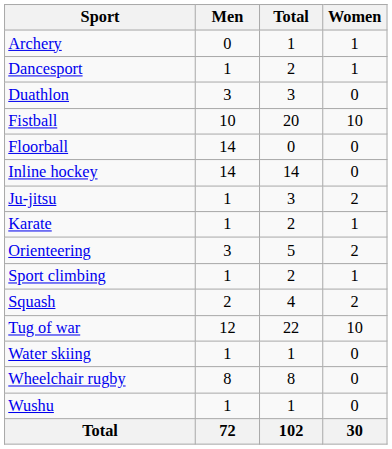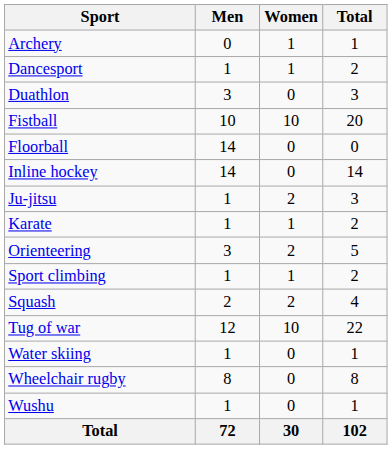 <table class="wikitable sortable" style="text-align:center;">
 <tr>
 <th width=180>Sport</th>
 <th width=55>Men</th>
+<th width=55>Women</th>
 <th width=55>Total</th>
-<th width=55>Women</th>
 </tr>
 <tr>
 <td align=left><a href='#'>Archery</a></td>
 <td>0</td>
 <td>1</td>
 <td>1</td>
 </tr>
 <tr>
 <td align=left><a href='#'>Dancesport</a></td>
 <td>1</td>
+<td>1</td>
 <td>2</td>
-<td>1</td>
 </tr>
 <tr>
 <td align=left><a href='#'>Duathlon</a></td>
 <td>3</td>
+<td>0</td>
 <td>3</td>
-<td>0</td>
 </tr>
 <tr>
 <td align=left><a href='#'>Fistball</a></td>
 <td>10</td>
+<td>10</td>
 <td>20</td>
-<td>10</td>
 </tr>
 <tr>
 <td align=left><a href='#'>Floorball</a></td>
 <td>14</td>
 <td>0</td>
 <td>0</td>
 </tr>
 <tr>
 <td align=left><a href='#'>Inline hockey</a></td>
 <td>14</td>
+<td>0</td>
 <td>14</td>
-<td>0</td>
 </tr>
 <tr>
 <td align=left><a href='#'>Ju-jitsu</a></td>
 <td>1</td>
+<td>2</td>
 <td>3</td>
-<td>2</td>
 </tr>
 <tr>
 <td align=left><a href='#'>Karate</a></td>
 <td>1</td>
+<td>1</td>
 <td>2</td>
-<td>1</td>
 </tr>
 <tr>
 <td align=left><a href='#'>Orienteering</a></td>
 <td>3</td>
+<td>2</td>
 <td>5</td>
-<td>2</td>
 </tr>
 <tr>
 <td align=left><a href='#'>Sport climbing</a></td>
 <td>1</td>
+<td>1</td>
 <td>2</td>
-<td>1</td>
 </tr>
 <tr>
 <td align=left><a href='#'>Squash</a></td>
 <td>2</td>
+<td>2</td>
 <td>4</td>
-<td>2</td>
 </tr>
 <tr>
 <td align=left><a href='#'>Tug of war</a></td>
 <td>12</td>
+<td>10</td>
 <td>22</td>
-<td>10</td>
 </tr>
 <tr>
 <td align=left><a href='#'>Water skiing</a></td>
 <td>1</td>
+<td>0</td>
 <td>1</td>
-<td>0</td>
 </tr>
 <tr>
 <td align=left><a href='#'>Wheelchair rugby</a></td>
 <td>8</td>
+<td>0</td>
 <td>8</td>
-<td>0</td>
 </tr>
 <tr>
 <td align=left><a href='#'>Wushu</a></td>
 <td>1</td>
+<td>0</td>
 <td>1</td>
-<td>0</td>
 </tr>
 <tr>
 <th>Total</th>
 <th>72</th>
+<th>30</th>
 <th>102</th>
-<th>30</th>
 </tr>
 </table>
